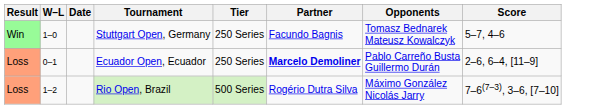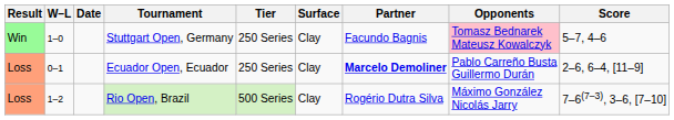 <table class="sortable wikitable">
 <tr>
 <th>Result</th>
 <th class="unsortable">W–L</th>
 <th>Date</th>
 <th>Tournament</th>
 <th>Tier</th>
+<th>Surface</th>
 <th>Partner</th>
 <th>Opponents</th>
 <th class="unsortable">Score</th>
 </tr>
 <tr>
 <td bgcolor=98FB98>Win</td>
 <td><small>1–0</small></td>
 <td><a href='#'></a></td>
 <td><a href='#'>Stuttgart Open</a>, Germany</td>
 <td>250 Series</td>
+<td>Clay</td>
 <td> <a href='#'>Facundo Bagnis</a></td>
-<td> <a href='#'>Tomasz Bednarek</a><br> <a href='#'>Mateusz Kowalczyk</a></td>
+<td style="background: pink;"> <a href='#'>Tomasz Bednarek</a><br> <a href='#'>Mateusz Kowalczyk</a></td>
 <td>5–7, 4–6</td>
 </tr>
 <tr>
 <td bgcolor=FFA07A>Loss</td>
 <td><small>0–1</small></td>
 <td><a href='#'></a></td>
 <td><a href='#'>Ecuador Open</a>, Ecuador</td>
 <td>250 Series</td>
+<td>Clay</td>
 <td><strong> <a href='#'>Marcelo Demoliner</a></strong></td>
 <td> <a href='#'>Pablo Carreño Busta</a><br> <a href='#'>Guillermo Durán</a></td>
 <td>2–6, 6–4, [11–9]</td>
 </tr>
 <tr>
 <td bgcolor=FFA07A>Loss</td>
 <td><small>1–2</small></td>
 <td><a href='#'></a></td>
 <td style="background:#D4F1C5;"><a href='#'>Rio Open</a>, Brazil</td>
 <td style="background:#D4F1C5;">500 Series</td>
+<td>Clay</td>
 <td> <a href='#'>Rogério Dutra Silva</a></td>
 <td> <a href='#'>Máximo González</a><br> <a href='#'>Nicolás Jarry</a></td>
 <td>7–6<sup>(7–3)</sup>, 3–6, [7–10]</td>
 </tr>
 </table>
